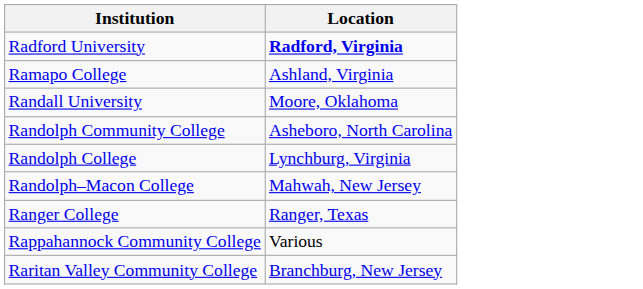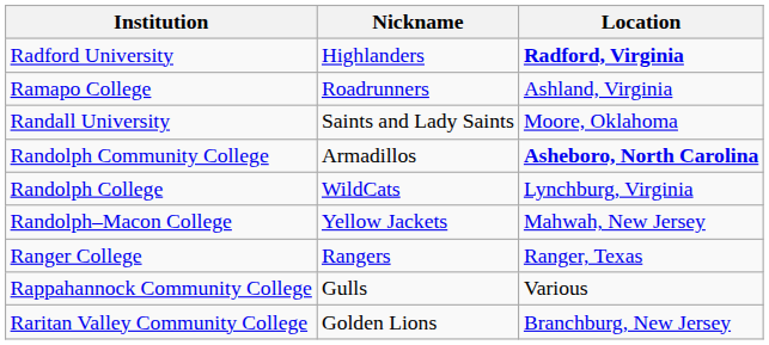 <table class="wikitable">
 <tr>
 <th>Institution</th>
+<th>Nickname</th>
 <th>Location</th>
 </tr>
 <tr>
 <td><a href='#'>Radford University</a></td>
+<td><a href='#'>Highlanders</a></td>
 <td><strong><a href='#'>Radford, Virginia</a></strong></td>
 </tr>
 <tr>
 <td><a href='#'>Ramapo College</a></td>
+<td><a href='#'>Roadrunners</a></td>
 <td><a href='#'>Ashland, Virginia</a></td>
 </tr>
 <tr>
 <td><a href='#'>Randall University</a></td>
+<td>Saints and Lady Saints</td>
 <td><a href='#'>Moore, Oklahoma</a></td>
 </tr>
 <tr>
 <td><a href='#'>Randolph Community College</a></td>
-<td><a href='#'>Asheboro, North Carolina</a></td>
+<td>Armadillos</td>
+<td><strong><a href='#'>Asheboro, North Carolina</a></strong></td>
 </tr>
 <tr>
 <td><a href='#'>Randolph College</a></td>
+<td><a href='#'>WildCats</a> </td>
 <td><a href='#'>Lynchburg, Virginia</a></td>
 </tr>
 <tr>
 <td><a href='#'>Randolph–Macon College</a></td>
+<td><a href='#'>Yellow Jackets</a></td>
 <td><a href='#'>Mahwah, New Jersey</a></td>
 </tr>
 <tr>
 <td><a href='#'>Ranger College</a></td>
+<td><a href='#'>Rangers</a></td>
 <td><a href='#'>Ranger, Texas</a></td>
 </tr>
 <tr>
 <td><a href='#'>Rappahannock Community College</a></td>
+<td>Gulls</td>
 <td>Various</td>
 </tr>
 <tr>
 <td><a href='#'>Raritan Valley Community College</a></td>
+<td>Golden Lions</td>
 <td><a href='#'>Branchburg, New Jersey</a></td>
 </tr>
 </table>
